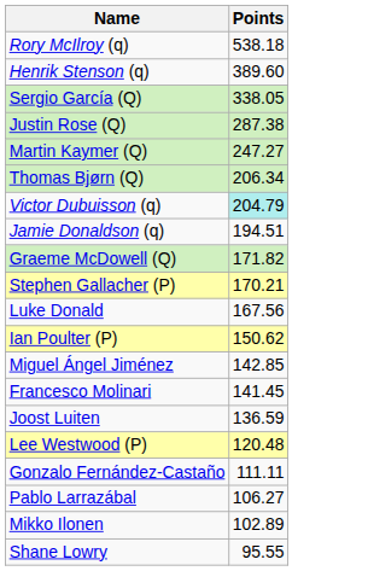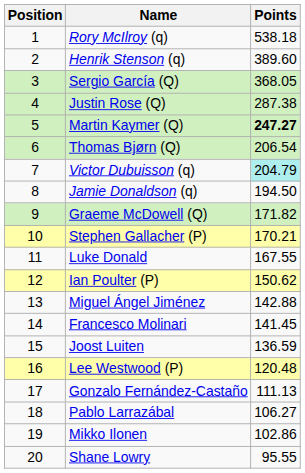 <table class="wikitable">
 <tr>
+<th>Position</th>
 <th>Name</th>
 <th>Points</th>
 </tr>
 <tr>
+<td align=center>1</td>
 <td><em><a href='#'>Rory McIlroy</a></em> (q)</td>
 <td align=right>538.18</td>
 </tr>
 <tr>
+<td align=center>2</td>
 <td><em><a href='#'>Henrik Stenson</a></em> (q)</td>
 <td align=right>389.60</td>
 </tr>
 <tr style="background:#d0f0c0;">
+<td align=center>3</td>
 <td><a href='#'>Sergio García</a> (Q)</td>
-<td align=right>338.05</td>
+<td align=right>368.05</td>
 </tr>
 <tr style="background:#d0f0c0;">
+<td align=center>4</td>
 <td><a href='#'>Justin Rose</a> (Q)</td>
 <td align=right>287.38</td>
 </tr>
 <tr style="background:#d0f0c0;">
+<td align=center>5</td>
 <td><a href='#'>Martin Kaymer</a> (Q)</td>
-<td align=right>247.27</td>
+<td align=right><strong>247.27</strong></td>
 </tr>
 <tr style="background:#d0f0c0;">
+<td align=center>6</td>
 <td><a href='#'>Thomas Bjørn</a> (Q)</td>
-<td align=right>206.34</td>
+<td align=right>206.54</td>
 </tr>
 <tr>
+<td align=center>7</td>
 <td><em><a href='#'>Victor Dubuisson</a></em> (q)</td>
 <td align=right style="background: paleturquoise;">204.79</td>
 </tr>
 <tr>
+<td align=center>8</td>
 <td><em><a href='#'>Jamie Donaldson</a></em> (q)</td>
-<td align=right>194.51</td>
+<td align=right>194.50</td>
 </tr>
 <tr style="background:#d0f0c0;">
+<td align=center>9</td>
 <td><a href='#'>Graeme McDowell</a> (Q)</td>
 <td align=right>171.82</td>
 </tr>
 <tr style="background:#ffa;">
+<td align=center>10</td>
 <td><a href='#'>Stephen Gallacher</a> (P)</td>
 <td align=right>170.21</td>
 </tr>
 <tr>
+<td align=center>11</td>
 <td><a href='#'>Luke Donald</a></td>
-<td align=right>167.56</td>
+<td align=right>167.55</td>
 </tr>
 <tr style="background:#ffa;">
+<td align=center>12</td>
 <td><a href='#'>Ian Poulter</a> (P)</td>
 <td align=right>150.62</td>
 </tr>
 <tr>
+<td align=center>13</td>
 <td><a href='#'>Miguel Ángel Jiménez</a></td>
-<td align=right>142.85</td>
+<td align=right>142.88</td>
 </tr>
 <tr>
+<td align=center>14</td>
 <td><a href='#'>Francesco Molinari</a></td>
 <td align=right>141.45</td>
 </tr>
 <tr>
+<td align=center>15</td>
 <td><a href='#'>Joost Luiten</a></td>
 <td align=right>136.59</td>
 </tr>
 <tr style="background:#ffa;">
+<td align=center>16</td>
 <td><a href='#'>Lee Westwood</a> (P)</td>
 <td align=right>120.48</td>
 </tr>
 <tr>
+<td align=center>17</td>
 <td><a href='#'>Gonzalo Fernández-Castaño</a></td>
-<td align=right>111.11</td>
+<td align=right>111.13</td>
 </tr>
 <tr>
+<td align=center>18</td>
 <td><a href='#'>Pablo Larrazábal</a></td>
 <td align=right>106.27</td>
 </tr>
 <tr>
+<td align=center>19</td>
 <td><a href='#'>Mikko Ilonen</a></td>
-<td align=right>102.89</td>
+<td align=right>102.86</td>
 </tr>
 <tr>
+<td align=center>20</td>
 <td><a href='#'>Shane Lowry</a></td>
 <td align=right>95.55</td>
 </tr>
 </table>
